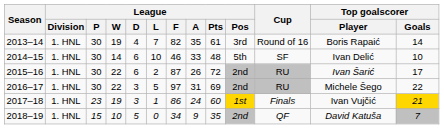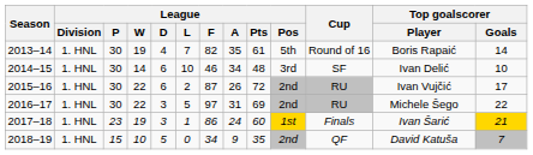 <table class="wikitable sortable" style="font-size:95%; text-align: center;">
 <tr>
 <th rowspan=2>Season</th>
 <th colspan=9>League</th>
 <th rowspan=2>Cup</th>
 <th colspan=2 width="200">Top goalscorer</th>
 </tr>
 <tr>
 <th>Division</th>
 <th width="25">P</th>
 <th width="25">W</th>
 <th width="25">D</th>
 <th width="25">L</th>
 <th width="25">F</th>
 <th width="25">A</th>
 <th width="25">Pts</th>
 <th width="40">Pos</th>
 <th>Player</th>
 <th>Goals</th>
 </tr>
 <tr>
 <td>2013–14</td>
 <td>1. HNL</td>
 <td>30</td>
 <td>19</td>
 <td>4</td>
 <td>7</td>
 <td>82</td>
 <td>35</td>
 <td>61</td>
-<td>3rd</td>
+<td>5th</td>
 <td>Round of 16</td>
 <td>Boris Rapaić</td>
 <td>14</td>
 </tr>
 <tr>
 <td>2014–15</td>
 <td>1. HNL</td>
 <td>30</td>
 <td>14</td>
 <td>6</td>
 <td>10</td>
 <td>46</td>
-<td>33</td>
+<td>34</td>
 <td>48</td>
-<td>5th</td>
+<td>3rd</td>
 <td>SF</td>
 <td>Ivan Delić</td>
 <td>10</td>
 </tr>
 <tr>
 <td>2015–16</td>
 <td>1. HNL</td>
 <td>30</td>
 <td>22</td>
 <td>6</td>
 <td>2</td>
 <td>87</td>
 <td>26</td>
 <td>72</td>
 <td bgcolor=silver>2nd</td>
 <td bgcolor=silver>RU</td>
-<td><em>Ivan Šarić</em></td>
+<td>Ivan Vujčić</td>
 <td>17</td>
 </tr>
 <tr>
 <td>2016–17</td>
 <td>1. HNL</td>
 <td>30</td>
 <td>22</td>
 <td>3</td>
 <td>5</td>
 <td>97</td>
 <td>31</td>
 <td>69</td>
 <td bgcolor=silver>2nd</td>
 <td bgcolor=silver>RU</td>
 <td>Michele Šego</td>
 <td>22</td>
 </tr>
 <tr>
 <td>2017–18</td>
 <td>1. HNL</td>
 <td><em>23</em></td>
 <td><em>19</em></td>
 <td><em>3</em></td>
 <td><em>1</em></td>
 <td><em>86</em></td>
 <td><em>24</em></td>
 <td><em>60</em></td>
 <td bgcolor=gold><em>1st</em></td>
 <td><em>Finals</em></td>
-<td>Ivan Vujčić</td>
+<td><em>Ivan Šarić</em></td>
 <td bgcolor=gold><em>21</em></td>
 </tr>
 <tr>
 <td>2018–19</td>
 <td>1. HNL</td>
 <td><em>15</em></td>
 <td><em>10</em></td>
 <td><em>5</em></td>
 <td><em>0</em></td>
 <td><em>34</em></td>
 <td><em>9</em></td>
 <td><em>35</em></td>
 <td bgcolor=silver><em>2nd</em></td>
 <td><em>QF</em></td>
 <td><em>David Katuša</em></td>
 <td bgcolor=silver><em>7</em></td>
 </tr>
 </table>
